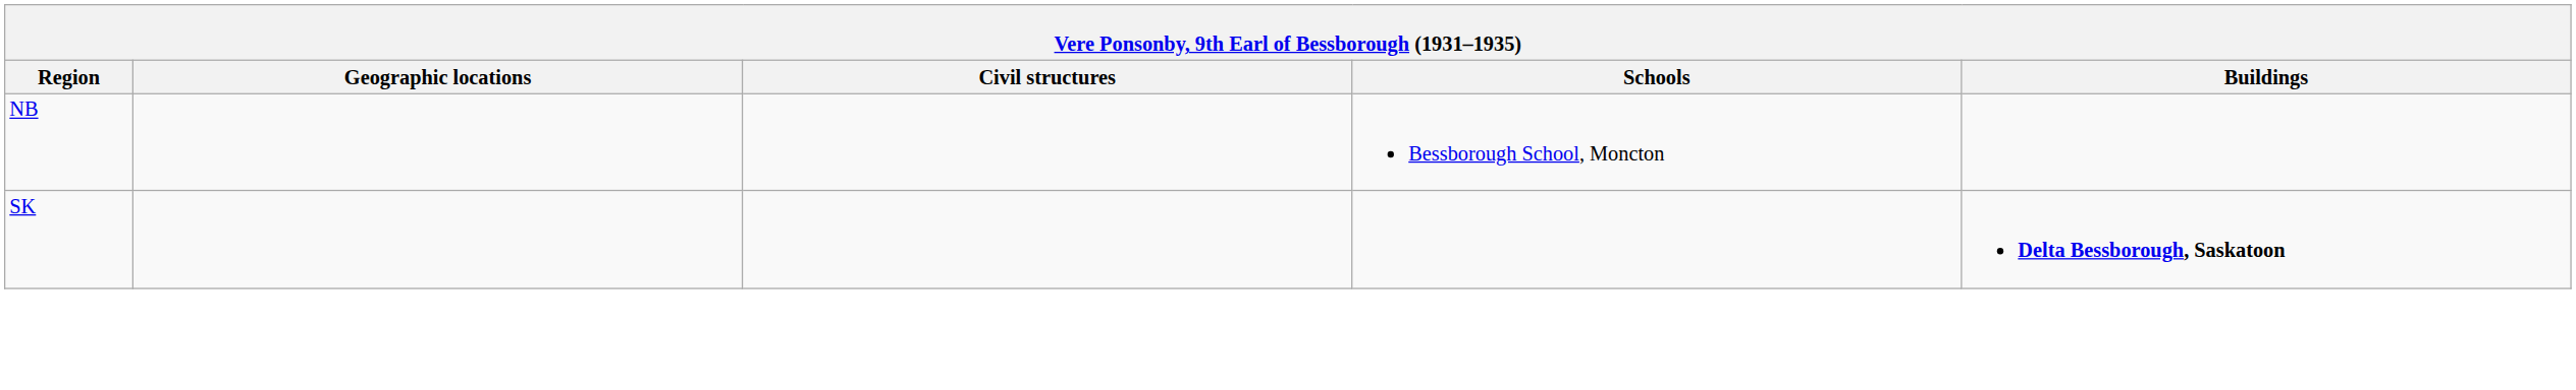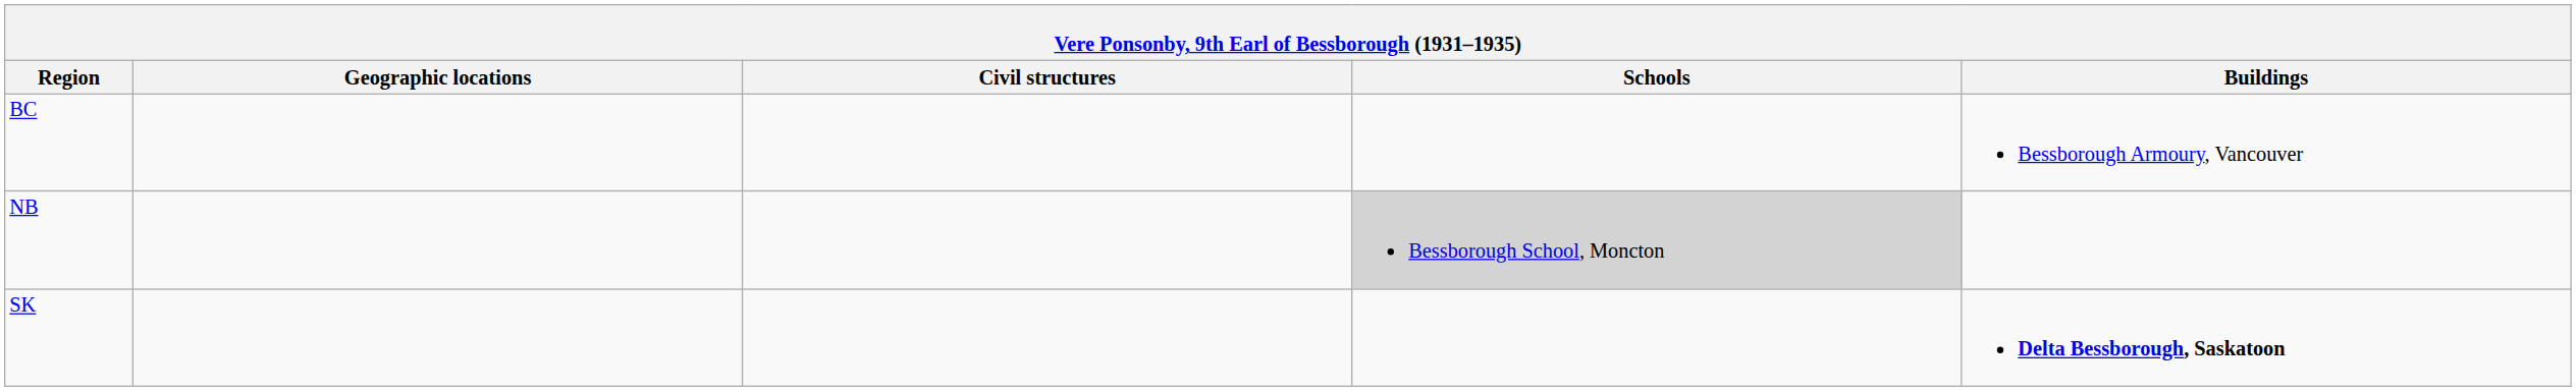 <table class="wikitable" width="100%">
 <tr>
 <th colspan="5"><br> <a href='#'>Vere Ponsonby, 9th Earl of Bessborough</a> (1931–1935)</th>
 </tr>
 <tr>
 <th width="5%">Region</th>
 <th width="23.75%">Geographic locations</th>
 <th width="23.75%">Civil structures</th>
 <th width="23.75%">Schools</th>
 <th width="23.75%">Buildings</th>
 </tr>
 <tr>
+<td align=left valign=top> <a href='#'>BC</a></td>
+<td></td>
+<td></td>
+<td></td>
+<td align=left valign=top><br><ul><li><a href='#'>Bessborough Armoury</a>, Vancouver</li></ul></td>
+</tr>
+<tr>
 <td align=left valign=top> <a href='#'>NB</a></td>
 <td></td>
 <td></td>
-<td align=left valign=top><br><ul><li><a href='#'>Bessborough School</a>, Moncton</li></ul></td>
+<td align=left valign=top style="background: lightgrey;"><br><ul><li><a href='#'>Bessborough School</a>, Moncton</li></ul></td>
 <td></td>
 </tr>
 <tr>
 <td align=left valign=top> <a href='#'>SK</a></td>
 <td></td>
 <td></td>
 <td></td>
 <td align=left valign=top><strong><br><ul><li><a href='#'>Delta Bessborough</a>, Saskatoon</li></ul></strong></td>
 </tr>
 </table>
